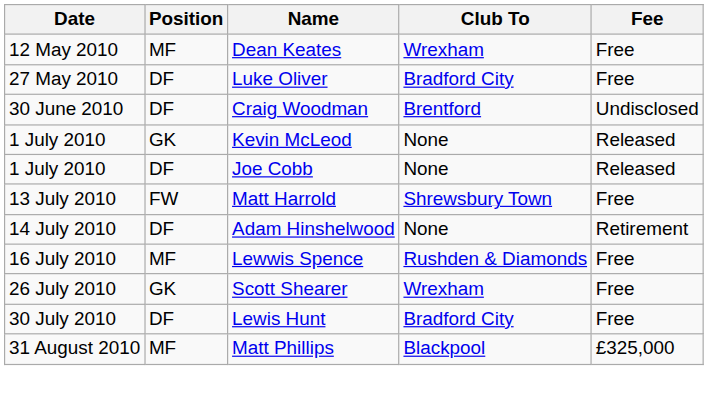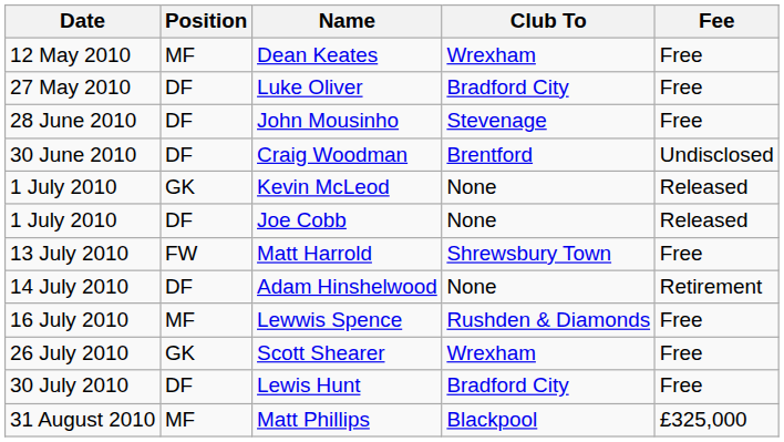 <table class="wikitable">
 <tr>
 <th>Date</th>
 <th>Position</th>
 <th>Name</th>
 <th>Club To</th>
 <th>Fee</th>
 </tr>
 <tr>
 <td>12 May 2010</td>
 <td>MF</td>
 <td><a href='#'>Dean Keates</a></td>
 <td><a href='#'>Wrexham</a></td>
 <td>Free</td>
 </tr>
 <tr>
 <td>27 May 2010</td>
 <td>DF</td>
 <td><a href='#'>Luke Oliver</a></td>
 <td><a href='#'>Bradford City</a></td>
+<td>Free</td>
+</tr>
+<tr>
+<td>28 June 2010</td>
+<td>DF</td>
+<td><a href='#'>John Mousinho</a></td>
+<td><a href='#'>Stevenage</a></td>
 <td>Free</td>
 </tr>
 <tr>
 <td>30 June 2010</td>
 <td>DF</td>
 <td><a href='#'>Craig Woodman</a></td>
 <td><a href='#'>Brentford</a></td>
 <td>Undisclosed</td>
 </tr>
 <tr>
 <td>1 July 2010</td>
 <td>GK</td>
 <td><a href='#'>Kevin McLeod</a></td>
 <td>None</td>
 <td>Released</td>
 </tr>
 <tr>
 <td>1 July 2010</td>
 <td>DF</td>
 <td><a href='#'>Joe Cobb</a></td>
 <td>None</td>
 <td>Released</td>
 </tr>
 <tr>
 <td>13 July 2010</td>
 <td>FW</td>
 <td><a href='#'>Matt Harrold</a></td>
 <td><a href='#'>Shrewsbury Town</a></td>
 <td>Free</td>
 </tr>
 <tr>
 <td>14 July 2010</td>
 <td>DF</td>
 <td><a href='#'>Adam Hinshelwood</a></td>
 <td>None</td>
 <td>Retirement</td>
 </tr>
 <tr>
 <td>16 July 2010</td>
 <td>MF</td>
 <td><a href='#'>Lewwis Spence</a></td>
 <td><a href='#'>Rushden & Diamonds</a></td>
 <td>Free</td>
 </tr>
 <tr>
 <td>26 July 2010</td>
 <td>GK</td>
 <td><a href='#'>Scott Shearer</a></td>
 <td><a href='#'>Wrexham</a></td>
 <td>Free</td>
 </tr>
 <tr>
 <td>30 July 2010</td>
 <td>DF</td>
 <td><a href='#'>Lewis Hunt</a></td>
 <td><a href='#'>Bradford City</a></td>
 <td>Free</td>
 </tr>
 <tr>
 <td>31 August 2010</td>
 <td>MF</td>
 <td><a href='#'>Matt Phillips</a></td>
 <td><a href='#'>Blackpool</a></td>
 <td>£325,000</td>
 </tr>
 </table>
